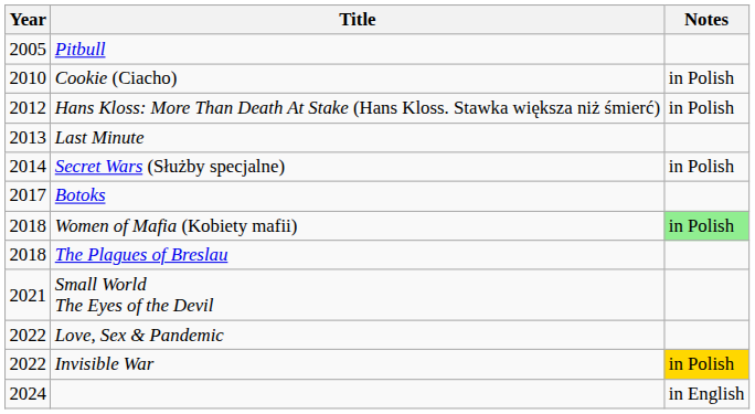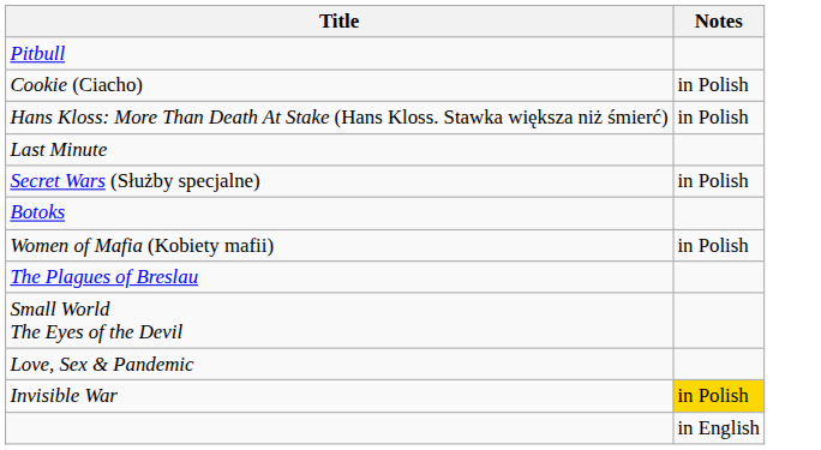 <table class="wikitable">
 <tr>
-<th><strong>Year</strong></th>
 <th>Title</th>
 <th>Notes</th>
 </tr>
 <tr>
-<td>2005</td>
 <td><a href='#'><em>Pitbull</em></a></td>
 <td></td>
 </tr>
 <tr>
-<td>2010</td>
 <td><em>Cookie</em> (Ciacho)</td>
 <td>in Polish</td>
 </tr>
 <tr>
-<td>2012</td>
 <td><em>Hans Kloss: More Than Death At Stake</em> (Hans Kloss. Stawka większa niż śmierć)</td>
 <td>in Polish</td>
 </tr>
 <tr>
-<td>2013</td>
 <td><em>Last Minute</em></td>
 <td></td>
 </tr>
 <tr>
-<td>2014</td>
 <td><a href='#'><em>Secret Wars</em></a> (Służby specjalne)</td>
 <td>in Polish</td>
 </tr>
 <tr>
-<td>2017</td>
 <td><em><a href='#'>Botoks</a></em></td>
 <td></td>
 </tr>
 <tr>
-<td>2018</td>
 <td><em>Women of Mafia</em> (Kobiety mafii)</td>
-<td style="background: lightgreen;">in Polish</td>
+<td>in Polish</td>
 </tr>
 <tr>
-<td>2018</td>
 <td><em><a href='#'>The Plagues of Breslau</a></em></td>
 <td></td>
 </tr>
 <tr>
-<td>2021</td>
 <td><em>Small World</em><br><em>The Eyes of the Devil</em></td>
 <td></td>
 </tr>
 <tr>
-<td>2022</td>
 <td><em>Love, Sex & Pandemic</em></td>
 <td></td>
 </tr>
 <tr>
-<td>2022</td>
 <td><em>Invisible War</em></td>
 <td style="background: gold;">in Polish</td>
 </tr>
 <tr>
-<td>2024</td>
 <td></td>
 <td>in English</td>
 </tr>
 </table>
